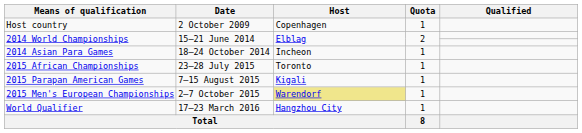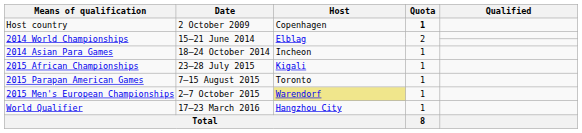 <table class="wikitable">
 <tr>
 <th width=30%>Means of qualification</th>
 <th width=17%>Date</th>
 <th width=23%>Host</th>
 <th width=6%>Quota</th>
 <th width=24%>Qualified</th>
 </tr>
 <tr>
 <td>Host country</td>
 <td>2 October 2009</td>
 <td> Copenhagen</td>
-<td align="center">1</td>
+<td align="center"><strong>1</strong></td>
 <td></td>
 </tr>
 <tr>
 <td rowspan=2><a href='#'>2014 World Championships</a></td>
 <td rowspan=2>15–21 June 2014</td>
 <td rowspan=2> <a href='#'>Elblag</a></td>
 <td rowspan=2 style="text-align:center;">2</td>
 <td></td>
 </tr>
 <tr>
 <td></td>
 </tr>
 <tr>
 <td><a href='#'>2014 Asian Para Games</a></td>
 <td>18–24 October 2014</td>
 <td> Incheon</td>
 <td style="text-align:center;">1</td>
 <td></td>
 </tr>
 <tr>
 <td><a href='#'>2015 African Championships</a></td>
 <td>23–28 July 2015</td>
-<td> Toronto</td>
+<td> <a href='#'>Kigali</a></td>
 <td style="text-align:center;">1</td>
 <td></td>
 </tr>
 <tr>
 <td><a href='#'>2015 Parapan American Games</a></td>
 <td>7–15 August 2015</td>
-<td> <a href='#'>Kigali</a></td>
+<td> Toronto</td>
 <td style="text-align:center;">1</td>
 <td></td>
 </tr>
 <tr>
 <td><a href='#'>2015 Men's European Championships</a></td>
 <td>2–7 October 2015</td>
 <td style="background: khaki;"> <a href='#'>Warendorf</a></td>
 <td style="text-align:center;">1</td>
 <td></td>
 </tr>
 <tr>
 <td><a href='#'>World Qualifier</a></td>
 <td rowspan=1>17–23 March 2016</td>
 <td rowspan=1> <a href='#'>Hangzhou City</a></td>
 <td rowspan=1 style="text-align:center;">1</td>
 <td></td>
 </tr>
 <tr>
 <th colspan="3">Total</th>
 <th>8</th>
 <th></th>
 </tr>
 </table>
